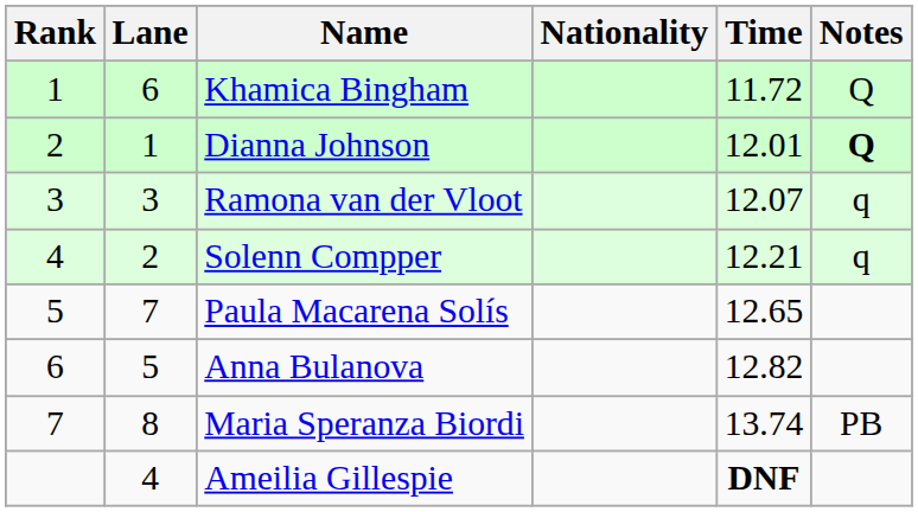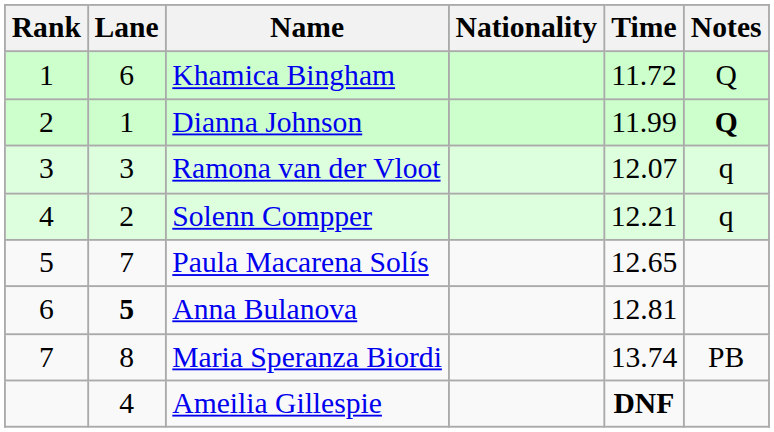 <table class="wikitable sortable" style="text-align:center">
 <tr>
 <th>Rank</th>
 <th>Lane</th>
 <th>Name</th>
 <th>Nationality</th>
 <th>Time</th>
 <th>Notes</th>
 </tr>
 <tr bgcolor=ccffcc>
 <td align=center>1</td>
 <td align=center>6</td>
 <td align=left><a href='#'>Khamica Bingham</a></td>
 <td align=left></td>
 <td>11.72</td>
 <td>Q</td>
 </tr>
 <tr bgcolor=ccffcc>
 <td align=center>2</td>
 <td align=center>1</td>
 <td align=left><a href='#'>Dianna Johnson</a></td>
 <td align=left></td>
-<td>12.01</td>
+<td>11.99</td>
 <td><strong>Q</strong></td>
 </tr>
 <tr bgcolor=ddffdd>
 <td align=center>3</td>
 <td align=center>3</td>
 <td align=left><a href='#'>Ramona van der Vloot</a></td>
 <td align=left></td>
 <td>12.07</td>
 <td>q</td>
 </tr>
 <tr bgcolor=ddffdd>
 <td align=center>4</td>
 <td align=center>2</td>
 <td align=left><a href='#'>Solenn Compper</a></td>
 <td align=left></td>
 <td>12.21</td>
 <td>q</td>
 </tr>
 <tr>
 <td align=center>5</td>
 <td align=center>7</td>
 <td align=left><a href='#'>Paula Macarena Solís</a></td>
 <td align=left></td>
 <td>12.65</td>
 <td></td>
 </tr>
 <tr>
 <td align=center>6</td>
-<td align=center>5</td>
+<td align=center><strong>5</strong></td>
 <td align=left><a href='#'>Anna Bulanova</a></td>
 <td align=left></td>
-<td>12.82</td>
+<td>12.81</td>
 <td></td>
 </tr>
 <tr>
 <td align=center>7</td>
 <td align=center>8</td>
 <td align=left><a href='#'>Maria Speranza Biordi</a></td>
 <td align=left></td>
 <td>13.74</td>
 <td>PB</td>
 </tr>
 <tr>
 <td align=center></td>
 <td align=center>4</td>
 <td align=left><a href='#'>Ameilia Gillespie</a></td>
 <td align=left></td>
 <td><strong>DNF</strong></td>
 <td></td>
 </tr>
 </table>
